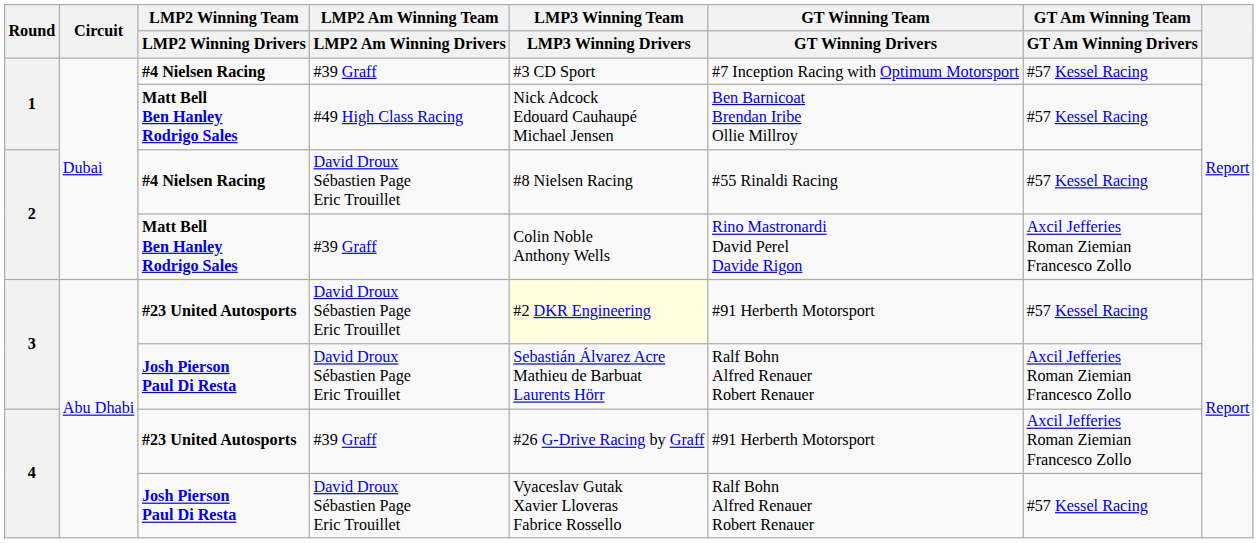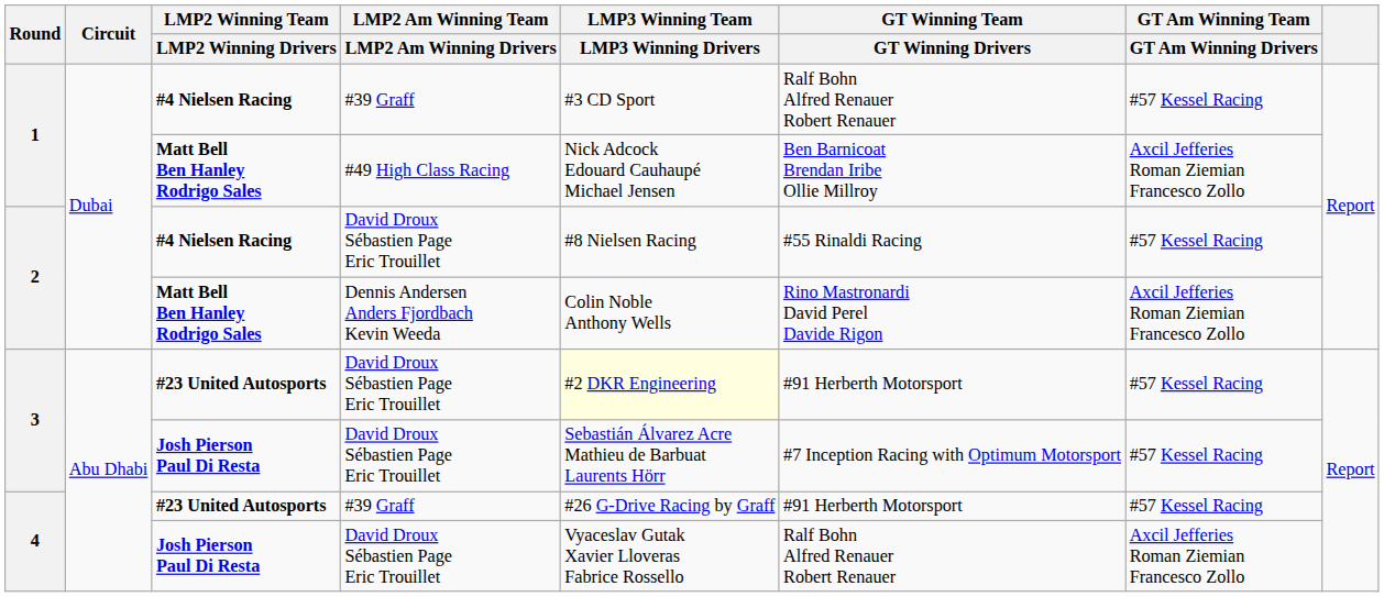 <table class="wikitable" style="font-size:85%;">
 <tr>
 <th rowspan=2>Round</th>
 <th rowspan=2>Circuit</th>
 <th>LMP2 Winning Team</th>
 <th>LMP2 Am Winning Team</th>
 <th>LMP3 Winning Team</th>
 <th>GT Winning Team</th>
 <th>GT Am Winning Team</th>
 <th rowspan=2></th>
 </tr>
 <tr>
 <th>LMP2 Winning Drivers</th>
 <th>LMP2 Am Winning Drivers</th>
 <th>LMP3 Winning Drivers</th>
 <th>GT Winning Drivers</th>
 <th>GT Am Winning Drivers</th>
 </tr>
 <tr>
 <th rowspan=2>1</th>
 <td rowspan=4> <a href='#'>Dubai</a></td>
 <td><strong> #4 Nielsen Racing</strong></td>
 <td> #39 <a href='#'>Graff</a></td>
 <td> #3 CD Sport</td>
-<td> #7 Inception Racing with <a href='#'>Optimum Motorsport</a></td>
+<td> Ralf Bohn<br> Alfred Renauer<br> Robert Renauer</td>
 <td> #57 <a href='#'>Kessel Racing</a></td>
 <td rowspan="4" align="center"><a href='#'>Report</a></td>
 </tr>
 <tr>
 <td><strong> Matt Bell<br> <a href='#'>Ben Hanley</a><br> <a href='#'>Rodrigo Sales</a></strong></td>
 <td> #49 <a href='#'>High Class Racing</a></td>
 <td> Nick Adcock<br> Edouard Cauhaupé<br> Michael Jensen</td>
 <td> <a href='#'>Ben Barnicoat</a><br> <a href='#'>Brendan Iribe</a><br> Ollie Millroy</td>
-<td> #57 <a href='#'>Kessel Racing</a></td>
+<td> <a href='#'>Axcil Jefferies</a><br> Roman Ziemian<br> Francesco Zollo</td>
 </tr>
 <tr>
 <th rowspan=2>2</th>
 <td><strong> #4 Nielsen Racing</strong></td>
 <td> <a href='#'>David Droux</a><br> Sébastien Page<br> Eric Trouillet</td>
 <td> #8 Nielsen Racing</td>
 <td> #55 Rinaldi Racing</td>
 <td> #57 <a href='#'>Kessel Racing</a></td>
 </tr>
 <tr>
 <td><strong> Matt Bell<br> <a href='#'>Ben Hanley</a><br> <a href='#'>Rodrigo Sales</a></strong></td>
-<td> #39 <a href='#'>Graff</a></td>
+<td> Dennis Andersen<br> <a href='#'>Anders Fjordbach</a><br> Kevin Weeda</td>
 <td> Colin Noble<br> Anthony Wells</td>
 <td> <a href='#'>Rino Mastronardi</a><br> David Perel<br> <a href='#'>Davide Rigon</a></td>
 <td> <a href='#'>Axcil Jefferies</a><br> Roman Ziemian<br> Francesco Zollo</td>
 </tr>
 <tr>
 <th rowspan=2>3</th>
 <td rowspan=4> <a href='#'>Abu Dhabi</a></td>
 <td><strong> #23 United Autosports</strong></td>
 <td> <a href='#'>David Droux</a><br> Sébastien Page<br> Eric Trouillet</td>
 <td style="background: lightyellow;"> #2 <a href='#'>DKR Engineering</a></td>
 <td> #91 Herberth Motorsport</td>
 <td> #57 <a href='#'>Kessel Racing</a></td>
 <td rowspan="4" align="center"><a href='#'>Report</a></td>
 </tr>
 <tr>
 <td><strong> <a href='#'>Josh Pierson</a><br> <a href='#'>Paul Di Resta</a></strong></td>
 <td> <a href='#'>David Droux</a><br> Sébastien Page<br> Eric Trouillet</td>
 <td> <a href='#'>Sebastián Álvarez Acre</a><br> Mathieu de Barbuat<br> <a href='#'>Laurents Hörr</a></td>
-<td> Ralf Bohn<br> Alfred Renauer<br> Robert Renauer</td>
-<td> <a href='#'>Axcil Jefferies</a><br> Roman Ziemian<br> Francesco Zollo</td>
+<td> #7 Inception Racing with <a href='#'>Optimum Motorsport</a></td>
+<td> #57 <a href='#'>Kessel Racing</a></td>
 </tr>
 <tr>
 <th rowspan=2>4</th>
 <td><strong> #23 United Autosports</strong></td>
 <td> #39 <a href='#'>Graff</a></td>
 <td> #26 <a href='#'>G-Drive Racing</a> by <a href='#'>Graff</a></td>
 <td> #91 Herberth Motorsport</td>
-<td> <a href='#'>Axcil Jefferies</a><br> Roman Ziemian<br> Francesco Zollo</td>
+<td> #57 <a href='#'>Kessel Racing</a></td>
 </tr>
 <tr>
 <td><strong> <a href='#'>Josh Pierson</a><br> <a href='#'>Paul Di Resta</a></strong></td>
 <td> <a href='#'>David Droux</a><br> Sébastien Page<br> Eric Trouillet</td>
 <td> Vyaceslav Gutak<br> Xavier Lloveras<br> Fabrice Rossello</td>
 <td> Ralf Bohn<br> Alfred Renauer<br> Robert Renauer</td>
-<td> #57 <a href='#'>Kessel Racing</a></td>
+<td> <a href='#'>Axcil Jefferies</a><br> Roman Ziemian<br> Francesco Zollo</td>
 </tr>
 </table>
